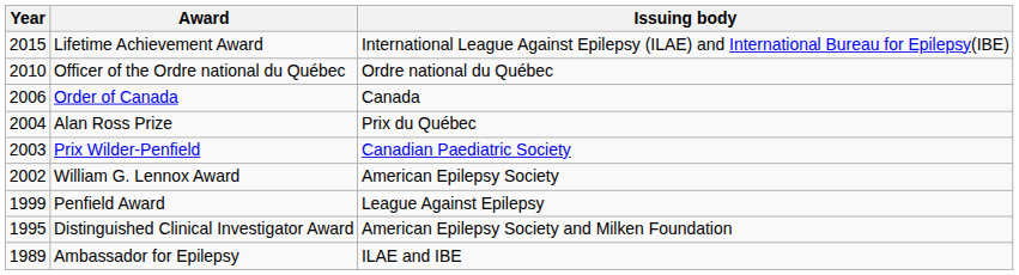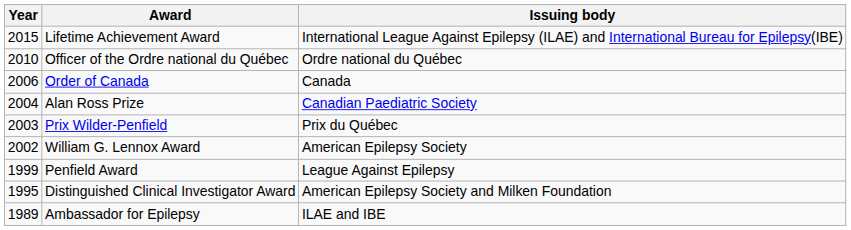 <table class="wikitable">
 <tr>
 <th>Year</th>
 <th>Award</th>
 <th>Issuing body</th>
 </tr>
 <tr>
 <td>2015</td>
 <td>Lifetime Achievement Award</td>
 <td>International League Against Epilepsy (ILAE) and <a href='#'>International Bureau for Epilepsy</a>(IBE)</td>
 </tr>
 <tr>
 <td>2010</td>
 <td>Officer of the Ordre national du Québec</td>
 <td>Ordre national du Québec</td>
 </tr>
 <tr>
 <td>2006</td>
 <td><a href='#'>Order of Canada</a></td>
 <td>Canada</td>
 </tr>
 <tr>
 <td>2004</td>
 <td>Alan Ross Prize</td>
-<td>Prix du Québec</td>
+<td><a href='#'>Canadian Paediatric Society</a></td>
 </tr>
 <tr>
 <td>2003</td>
 <td><a href='#'>Prix Wilder-Penfield</a></td>
-<td><a href='#'>Canadian Paediatric Society</a></td>
+<td>Prix du Québec</td>
 </tr>
 <tr>
 <td>2002</td>
 <td>William G. Lennox Award</td>
 <td>American Epilepsy Society</td>
 </tr>
 <tr>
 <td>1999</td>
 <td>Penfield Award</td>
 <td>League Against Epilepsy</td>
 </tr>
 <tr>
 <td>1995</td>
 <td>Distinguished Clinical Investigator Award</td>
 <td>American Epilepsy Society and Milken Foundation</td>
 </tr>
 <tr>
 <td>1989</td>
 <td>Ambassador for Epilepsy</td>
 <td>ILAE and IBE</td>
 </tr>
 </table>
